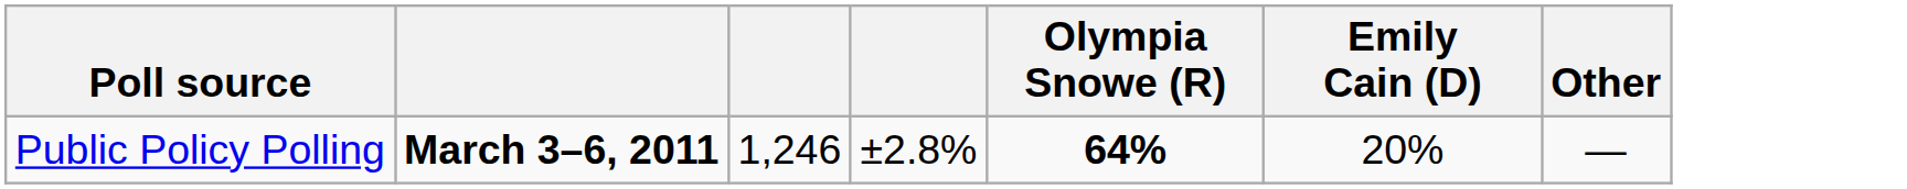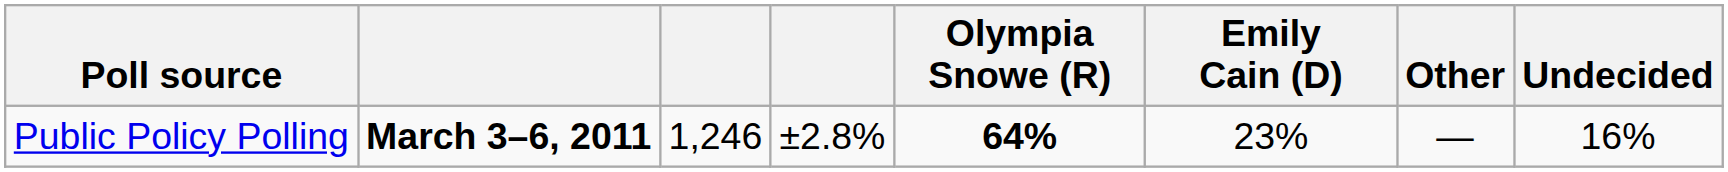 <table class="wikitable" style="text-align:center">
 <tr valign= bottom>
 <th>Poll source</th>
 <th></th>
 <th></th>
 <th></th>
 <th style="width:100px;">Olympia<br>Snowe (R)</th>
 <th style="width:100px;">Emily<br>Cain (D)</th>
 <th>Other</th>
+<th>Undecided</th>
 </tr>
 <tr>
 <td align=left><a href='#'>Public Policy Polling</a></td>
 <td><strong>March 3–6, 2011</strong></td>
 <td>1,246</td>
 <td>±2.8%</td>
 <td><strong>64%</strong></td>
-<td>20%</td>
+<td>23%</td>
 <td>—</td>
+<td>16%</td>
 </tr>
 </table>
